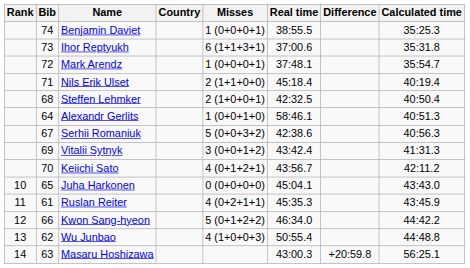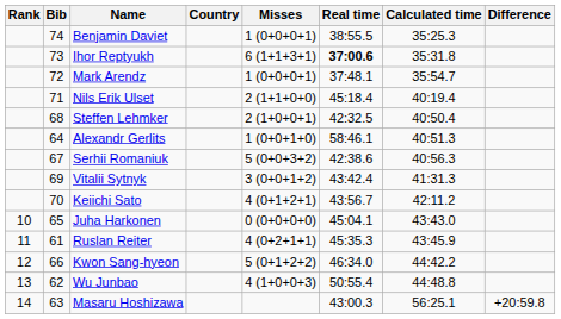 <table class="wikitable sortable" style="text-align:center">
 <tr>
 <th>Rank</th>
 <th>Bib</th>
 <th>Name</th>
 <th>Country</th>
 <th>Misses</th>
 <th>Real time</th>
+<th>Calculated time</th>
 <th>Difference</th>
-<th>Calculated time</th>
 </tr>
 <tr>
 <td></td>
 <td>74</td>
 <td align="left"><a href='#'>Benjamin Daviet</a></td>
 <td align="left"></td>
 <td>1 (0+0+0+1)</td>
 <td>38:55.5</td>
+<td>35:25.3</td>
 <td></td>
-<td>35:25.3</td>
 </tr>
 <tr>
 <td></td>
 <td>73</td>
 <td align="left"><a href='#'>Ihor Reptyukh</a></td>
 <td align="left"></td>
 <td>6 (1+1+3+1)</td>
-<td>37:00.6</td>
+<td><strong>37:00.6</strong></td>
+<td>35:31.8</td>
 <td></td>
-<td>35:31.8</td>
 </tr>
 <tr>
 <td></td>
 <td>72</td>
 <td align="left"><a href='#'>Mark Arendz</a></td>
 <td align="left"></td>
 <td>1 (0+0+0+1)</td>
 <td>37:48.1</td>
+<td>35:54.7</td>
 <td></td>
-<td>35:54.7</td>
 </tr>
 <tr>
 <td></td>
 <td>71</td>
 <td align="left"><a href='#'>Nils Erik Ulset</a></td>
 <td align="left"></td>
 <td>2 (1+1+0+0)</td>
 <td>45:18.4</td>
+<td>40:19.4</td>
 <td></td>
-<td>40:19.4</td>
 </tr>
 <tr>
 <td></td>
 <td>68</td>
 <td align="left"><a href='#'>Steffen Lehmker</a></td>
 <td align="left"></td>
 <td>2 (1+0+0+1)</td>
 <td>42:32.5</td>
+<td>40:50.4</td>
 <td></td>
-<td>40:50.4</td>
 </tr>
 <tr>
 <td></td>
 <td>64</td>
 <td align="left"><a href='#'>Alexandr Gerlits</a></td>
 <td align="left"></td>
 <td>1 (0+0+1+0)</td>
 <td>58:46.1</td>
+<td>40:51.3</td>
 <td></td>
-<td>40:51.3</td>
 </tr>
 <tr>
 <td></td>
 <td>67</td>
 <td align="left"><a href='#'>Serhii Romaniuk</a></td>
 <td align="left"></td>
 <td>5 (0+0+3+2)</td>
 <td>42:38.6</td>
+<td>40:56.3</td>
 <td></td>
-<td>40:56.3</td>
 </tr>
 <tr>
 <td></td>
 <td>69</td>
 <td align="left"><a href='#'>Vitalii Sytnyk</a></td>
 <td align="left"></td>
 <td>3 (0+0+1+2)</td>
 <td>43:42.4</td>
+<td>41:31.3</td>
 <td></td>
-<td>41:31.3</td>
 </tr>
 <tr>
 <td></td>
 <td>70</td>
 <td align="left"><a href='#'>Keiichi Sato</a></td>
 <td align="left"></td>
 <td>4 (0+1+2+1)</td>
 <td>43:56.7</td>
+<td>42:11.2</td>
 <td></td>
-<td>42:11.2</td>
 </tr>
 <tr>
 <td>10</td>
 <td>65</td>
 <td align="left"><a href='#'>Juha Harkonen</a></td>
 <td align="left"></td>
 <td>0 (0+0+0+0)</td>
 <td>45:04.1</td>
+<td>43:43.0</td>
 <td></td>
-<td>43:43.0</td>
 </tr>
 <tr>
 <td>11</td>
 <td>61</td>
 <td align="left"><a href='#'>Ruslan Reiter</a></td>
 <td align="left"></td>
 <td>4 (0+2+1+1)</td>
 <td>45:35.3</td>
+<td>43:45.9</td>
 <td></td>
-<td>43:45.9</td>
 </tr>
 <tr>
 <td>12</td>
 <td>66</td>
 <td align="left"><a href='#'>Kwon Sang-hyeon</a></td>
 <td align="left"></td>
 <td>5 (0+1+2+2)</td>
 <td>46:34.0</td>
+<td>44:42.2</td>
 <td></td>
-<td>44:42.2</td>
 </tr>
 <tr>
 <td>13</td>
 <td>62</td>
 <td align="left"><a href='#'>Wu Junbao</a></td>
 <td align="left"></td>
 <td>4 (1+0+0+3)</td>
 <td>50:55.4</td>
+<td>44:48.8</td>
 <td></td>
-<td>44:48.8</td>
 </tr>
 <tr>
 <td>14</td>
 <td>63</td>
 <td align="left"><a href='#'>Masaru Hoshizawa</a></td>
 <td align="left"></td>
 <td></td>
 <td>43:00.3</td>
+<td>56:25.1</td>
 <td>+20:59.8</td>
-<td>56:25.1</td>
 </tr>
 </table>
